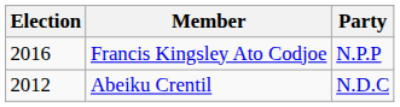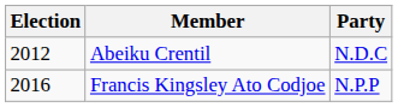 <table class="wikitable">
 <tr>
 <th>Election</th>
 <th>Member</th>
 <th>Party</th>
 </tr>
 <tr>
+<td>2012</td>
+<td><a href='#'>Abeiku Crentil</a></td>
+<td><a href='#'>N.D.C</a></td>
+</tr>
+<tr>
 <td>2016</td>
 <td><a href='#'>Francis Kingsley Ato Codjoe</a></td>
 <td><a href='#'>N.P.P</a></td>
 </tr>
-<tr>
-<td>2012</td>
-<td><a href='#'>Abeiku Crentil</a></td>
-<td><a href='#'>N.D.C</a></td>
-</tr>
 </table>
